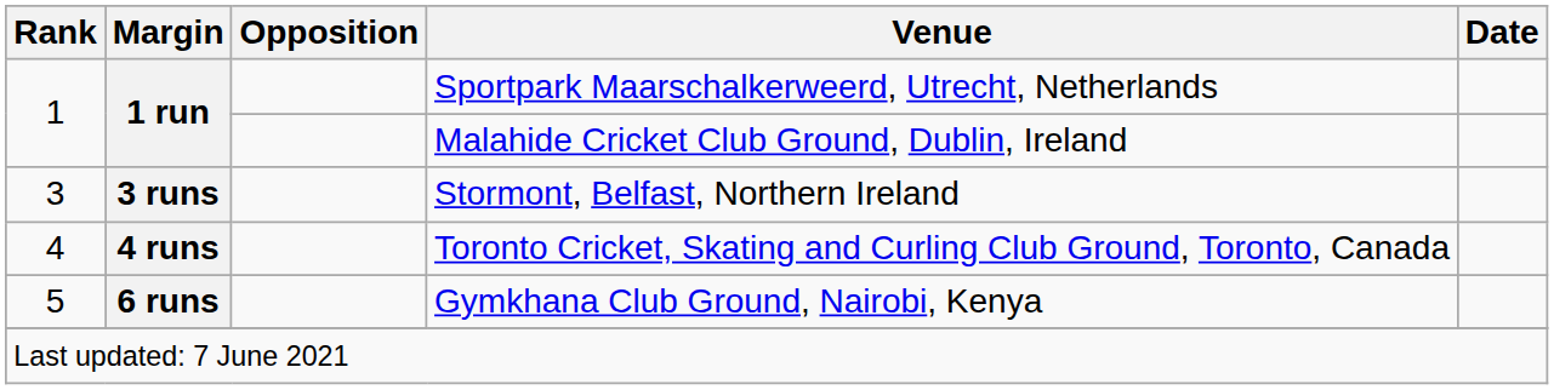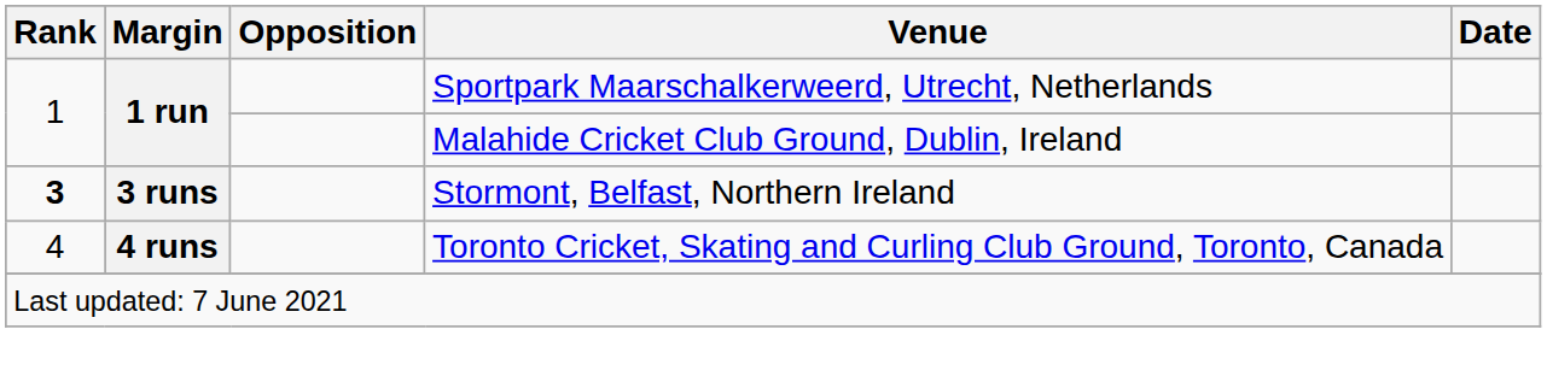 <table class="wikitable plainrowheaders sortable">
 <tr>
 <th scope=col>Rank</th>
 <th scope=col>Margin</th>
 <th scope=col>Opposition</th>
 <th scope=col>Venue</th>
 <th scope=col>Date</th>
 </tr>
 <tr>
 <td align=center rowspan=2>1</td>
 <th scope=row style="text-align:center;" rowspan=2>1 run</th>
 <td></td>
 <td><a href='#'>Sportpark Maarschalkerweerd</a>, <a href='#'>Utrecht</a>, Netherlands</td>
 <td></td>
 </tr>
 <tr>
 <td></td>
 <td><a href='#'>Malahide Cricket Club Ground</a>, <a href='#'>Dublin</a>, Ireland</td>
 <td></td>
 </tr>
 <tr>
-<td align=center>3</td>
+<td align=center><strong>3</strong></td>
 <th scope=row style="text-align:center;">3 runs</th>
 <td></td>
 <td><a href='#'>Stormont</a>, <a href='#'>Belfast</a>, Northern Ireland</td>
 <td></td>
 </tr>
 <tr>
 <td align=center>4</td>
 <th scope=row style="text-align:center;">4 runs</th>
 <td></td>
 <td><a href='#'>Toronto Cricket, Skating and Curling Club Ground</a>, <a href='#'>Toronto</a>, Canada</td>
 <td></td>
 </tr>
 <tr>
-<td align=center>5</td>
-<th scope=row style="text-align:center;">6 runs</th>
-<td></td>
-<td><a href='#'>Gymkhana Club Ground</a>, <a href='#'>Nairobi</a>, Kenya</td>
-<td></td>
-</tr>
-<tr>
 </tr>
 <tr class=sortbottom>
 <td colspan=5><small>Last updated: 7 June 2021</small></td>
 </tr>
 </table>
